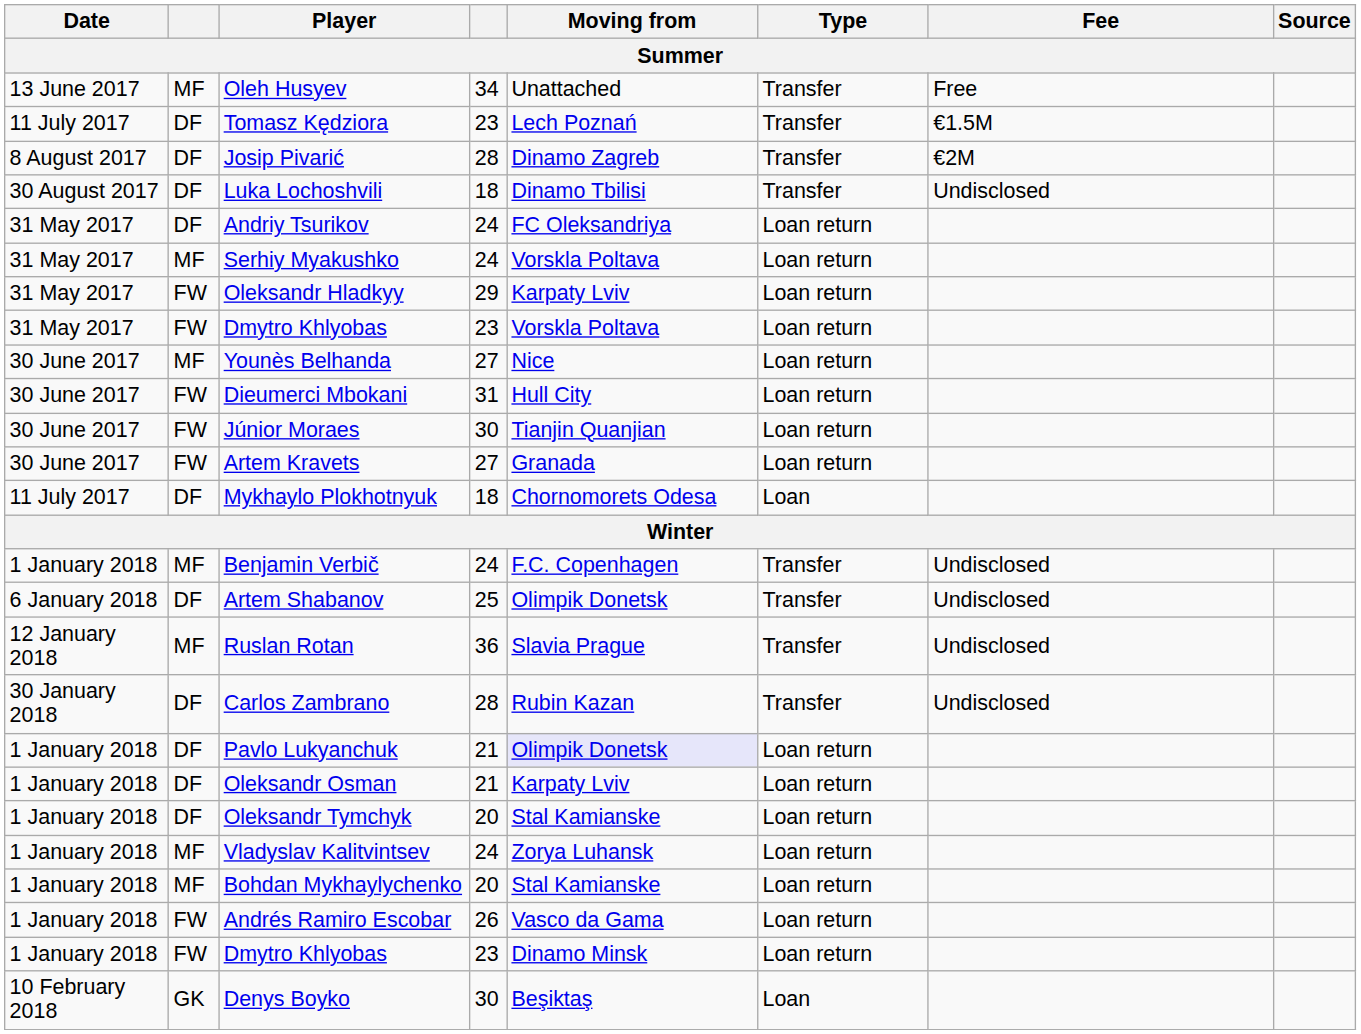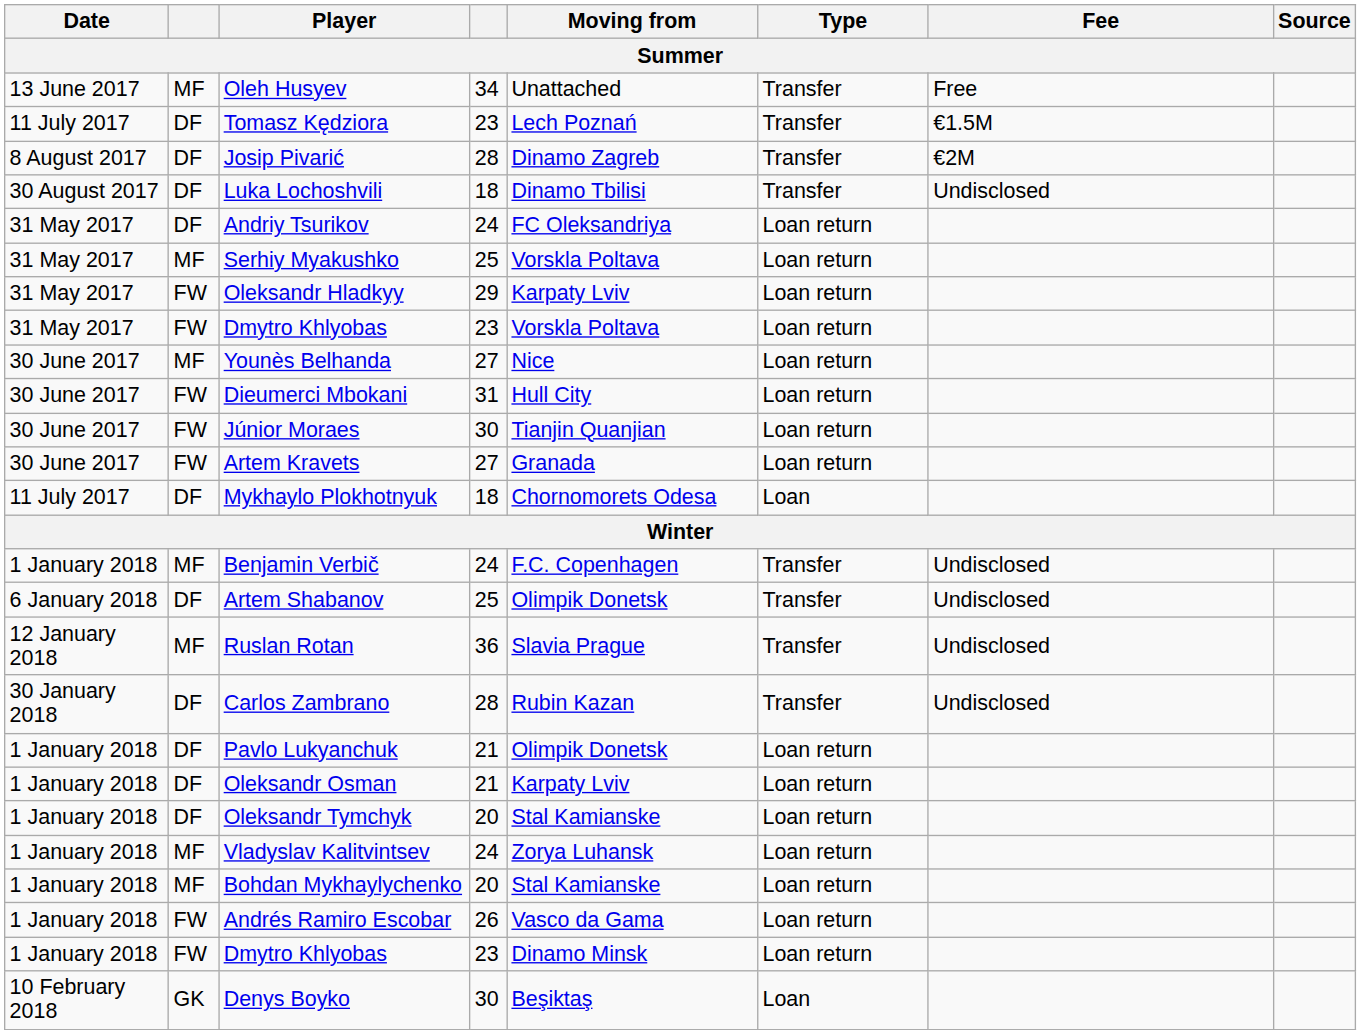 <table class="wikitable sortable">
 <tr>
 <th style="width:115px;">Date</th>
 <th style="width:30px;"></th>
 <th style="width:180px;">Player</th>
 <th style="width:20px;"></th>
 <th style="width:180px;">Moving from</th>
 <th style="width:120px;" class="unsortable">Type</th>
 <th style="width:250px;" class="unsortable">Fee</th>
 <th style="width:20px;">Source</th>
 </tr>
 <tr>
 <th colspan=8>Summer</th>
 </tr>
 <tr>
 <td>13 June 2017</td>
 <td>MF</td>
 <td> <a href='#'>Oleh Husyev</a></td>
 <td>34</td>
 <td>Unattached</td>
 <td>Transfer</td>
 <td>Free</td>
 <td></td>
 </tr>
 <tr>
 <td>11 July 2017</td>
 <td>DF</td>
 <td> <a href='#'>Tomasz Kędziora</a></td>
 <td>23</td>
 <td> <a href='#'>Lech Poznań</a></td>
 <td>Transfer</td>
 <td>€1.5M</td>
 <td></td>
 </tr>
 <tr>
 <td>8 August 2017</td>
 <td>DF</td>
 <td> <a href='#'>Josip Pivarić</a></td>
 <td>28</td>
 <td> <a href='#'>Dinamo Zagreb</a></td>
 <td>Transfer</td>
 <td>€2M</td>
 <td></td>
 </tr>
 <tr>
 <td>30 August 2017</td>
 <td>DF</td>
 <td> <a href='#'>Luka Lochoshvili</a></td>
 <td>18</td>
 <td> <a href='#'>Dinamo Tbilisi</a></td>
 <td>Transfer</td>
 <td>Undisclosed</td>
 <td></td>
 </tr>
 <tr>
 <td>31 May 2017</td>
 <td>DF</td>
 <td> <a href='#'>Andriy Tsurikov</a></td>
 <td>24</td>
 <td> <a href='#'>FC Oleksandriya</a></td>
 <td>Loan return</td>
 <td></td>
 <td></td>
 </tr>
 <tr>
 <td>31 May 2017</td>
 <td>MF</td>
 <td> <a href='#'>Serhiy Myakushko</a></td>
-<td>24</td>
+<td>25</td>
 <td> <a href='#'>Vorskla Poltava</a></td>
 <td>Loan return</td>
 <td></td>
 <td></td>
 </tr>
 <tr>
 <td>31 May 2017</td>
 <td>FW</td>
 <td> <a href='#'>Oleksandr Hladkyy</a></td>
 <td>29</td>
 <td> <a href='#'>Karpaty Lviv</a></td>
 <td>Loan return</td>
 <td></td>
 <td></td>
 </tr>
 <tr>
 <td>31 May 2017</td>
 <td>FW</td>
 <td> <a href='#'>Dmytro Khlyobas</a></td>
 <td>23</td>
 <td> <a href='#'>Vorskla Poltava</a></td>
 <td>Loan return</td>
 <td></td>
 <td></td>
 </tr>
 <tr>
 <td>30 June 2017</td>
 <td>MF</td>
 <td> <a href='#'>Younès Belhanda</a></td>
 <td>27</td>
 <td> <a href='#'>Nice</a></td>
 <td>Loan return</td>
 <td></td>
 <td></td>
 </tr>
 <tr>
 <td>30 June 2017</td>
 <td>FW</td>
 <td> <a href='#'>Dieumerci Mbokani</a></td>
 <td>31</td>
 <td> <a href='#'>Hull City</a></td>
 <td>Loan return</td>
 <td></td>
 <td></td>
 </tr>
 <tr>
 <td>30 June 2017</td>
 <td>FW</td>
 <td> <a href='#'>Júnior Moraes</a></td>
 <td>30</td>
 <td> <a href='#'>Tianjin Quanjian</a></td>
 <td>Loan return</td>
 <td></td>
 <td></td>
 </tr>
 <tr>
 <td>30 June 2017</td>
 <td>FW</td>
 <td> <a href='#'>Artem Kravets</a></td>
 <td>27</td>
 <td> <a href='#'>Granada</a></td>
 <td>Loan return</td>
 <td></td>
 <td></td>
 </tr>
 <tr>
 <td>11 July 2017</td>
 <td>DF</td>
 <td> <a href='#'>Mykhaylo Plokhotnyuk</a></td>
 <td>18</td>
 <td> <a href='#'>Chornomorets Odesa</a></td>
 <td>Loan</td>
 <td></td>
 <td></td>
 </tr>
 <tr>
 <th colspan=8>Winter</th>
 </tr>
 <tr>
 <td>1 January 2018</td>
 <td>MF</td>
 <td> <a href='#'>Benjamin Verbič</a></td>
 <td>24</td>
 <td> <a href='#'>F.C. Copenhagen</a></td>
 <td>Transfer</td>
 <td>Undisclosed</td>
 <td></td>
 </tr>
 <tr>
 <td>6 January 2018</td>
 <td>DF</td>
 <td> <a href='#'>Artem Shabanov</a></td>
 <td>25</td>
 <td> <a href='#'>Olimpik Donetsk</a></td>
 <td>Transfer</td>
 <td>Undisclosed</td>
 <td></td>
 </tr>
 <tr>
 <td>12 January 2018</td>
 <td>MF</td>
 <td> <a href='#'>Ruslan Rotan</a></td>
 <td>36</td>
 <td> <a href='#'>Slavia Prague</a></td>
 <td>Transfer</td>
 <td>Undisclosed</td>
 <td></td>
 </tr>
 <tr>
 <td>30 January 2018</td>
 <td>DF</td>
 <td> <a href='#'>Carlos Zambrano</a></td>
 <td>28</td>
 <td> <a href='#'>Rubin Kazan</a></td>
 <td>Transfer</td>
 <td>Undisclosed</td>
 <td></td>
 </tr>
 <tr>
 <td>1 January 2018</td>
 <td>DF</td>
 <td> <a href='#'>Pavlo Lukyanchuk</a></td>
 <td>21</td>
-<td style="background: lavender;"> <a href='#'>Olimpik Donetsk</a></td>
+<td> <a href='#'>Olimpik Donetsk</a></td>
 <td>Loan return</td>
 <td></td>
 <td></td>
 </tr>
 <tr>
 <td>1 January 2018</td>
 <td>DF</td>
 <td> <a href='#'>Oleksandr Osman</a></td>
 <td>21</td>
 <td> <a href='#'>Karpaty Lviv</a></td>
 <td>Loan return</td>
 <td></td>
 <td></td>
 </tr>
 <tr>
 <td>1 January 2018</td>
 <td>DF</td>
 <td> <a href='#'>Oleksandr Tymchyk</a></td>
 <td>20</td>
 <td> <a href='#'>Stal Kamianske</a></td>
 <td>Loan return</td>
 <td></td>
 <td></td>
 </tr>
 <tr>
 <td>1 January 2018</td>
 <td>MF</td>
 <td> <a href='#'>Vladyslav Kalitvintsev</a></td>
 <td>24</td>
 <td> <a href='#'>Zorya Luhansk</a></td>
 <td>Loan return</td>
 <td></td>
 <td></td>
 </tr>
 <tr>
 <td>1 January 2018</td>
 <td>MF</td>
 <td> <a href='#'>Bohdan Mykhaylychenko</a></td>
 <td>20</td>
 <td> <a href='#'>Stal Kamianske</a></td>
 <td>Loan return</td>
 <td></td>
 <td></td>
 </tr>
 <tr>
 <td>1 January 2018</td>
 <td>FW</td>
 <td> <a href='#'>Andrés Ramiro Escobar</a></td>
 <td>26</td>
 <td> <a href='#'>Vasco da Gama</a></td>
 <td>Loan return</td>
 <td></td>
 <td></td>
 </tr>
 <tr>
 <td>1 January 2018</td>
 <td>FW</td>
 <td> <a href='#'>Dmytro Khlyobas</a></td>
 <td>23</td>
 <td> <a href='#'>Dinamo Minsk</a></td>
 <td>Loan return</td>
 <td></td>
 <td></td>
 </tr>
 <tr>
 <td>10 February 2018</td>
 <td>GK</td>
 <td> <a href='#'>Denys Boyko</a></td>
 <td>30</td>
 <td> <a href='#'>Beşiktaş</a></td>
 <td>Loan</td>
 <td></td>
 <td></td>
 </tr>
 <tr>
 </tr>
 </table>
